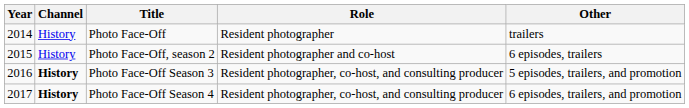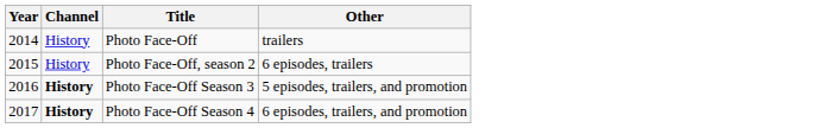 <table class="wikitable">
 <tr>
 <th>Year</th>
 <th>Channel</th>
 <th>Title</th>
-<th>Role</th>
 <th>Other</th>
 </tr>
 <tr>
 <td>2014</td>
 <td><a href='#'>History</a></td>
 <td>Photo Face-Off</td>
-<td>Resident photographer</td>
 <td>trailers</td>
 </tr>
 <tr>
 <td>2015</td>
 <td><a href='#'>History</a></td>
 <td>Photo Face-Off, season 2</td>
-<td>Resident photographer and co-host</td>
 <td>6 episodes, trailers</td>
 </tr>
 <tr>
 <td>2016</td>
 <td><strong>History</strong></td>
 <td>Photo Face-Off Season 3</td>
-<td>Resident photographer, co-host, and consulting producer</td>
 <td>5 episodes, trailers, and promotion</td>
 </tr>
 <tr>
 <td>2017</td>
 <td><strong>History</strong></td>
 <td>Photo Face-Off Season 4</td>
-<td>Resident photographer, co-host, and consulting producer</td>
 <td>6 episodes, trailers, and promotion</td>
 </tr>
 </table>
